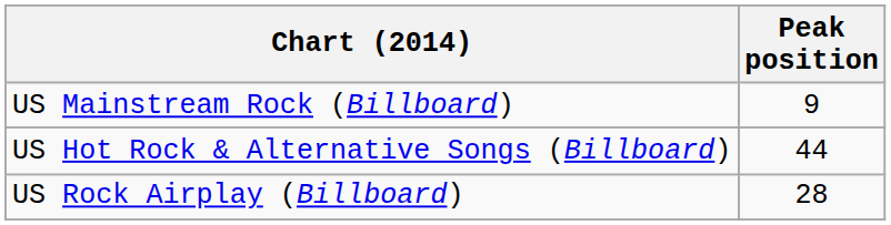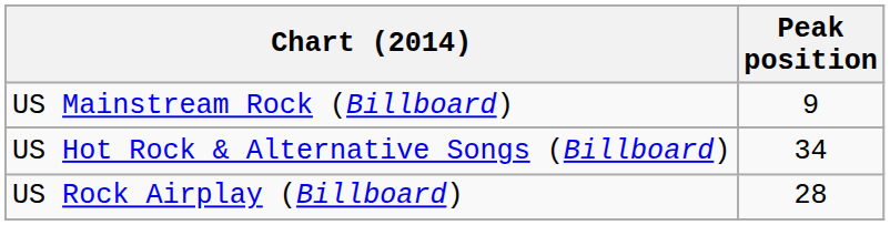 <table class="wikitable sortable">
 <tr>
 <th>Chart (2014)</th>
 <th>Peak<br>position</th>
 </tr>
 <tr>
 <td>US <a href='#'>Mainstream Rock</a> (<em><a href='#'>Billboard</a></em>)</td>
 <td style="text-align:center;">9</td>
 </tr>
 <tr>
 <td>US <a href='#'>Hot Rock & Alternative Songs</a> (<em><a href='#'>Billboard</a></em>)</td>
-<td style="text-align:center;">44</td>
+<td style="text-align:center;">34</td>
 </tr>
 <tr>
 <td>US <a href='#'>Rock Airplay</a> (<em><a href='#'>Billboard</a></em>)</td>
 <td style="text-align:center;">28</td>
 </tr>
 </table>
